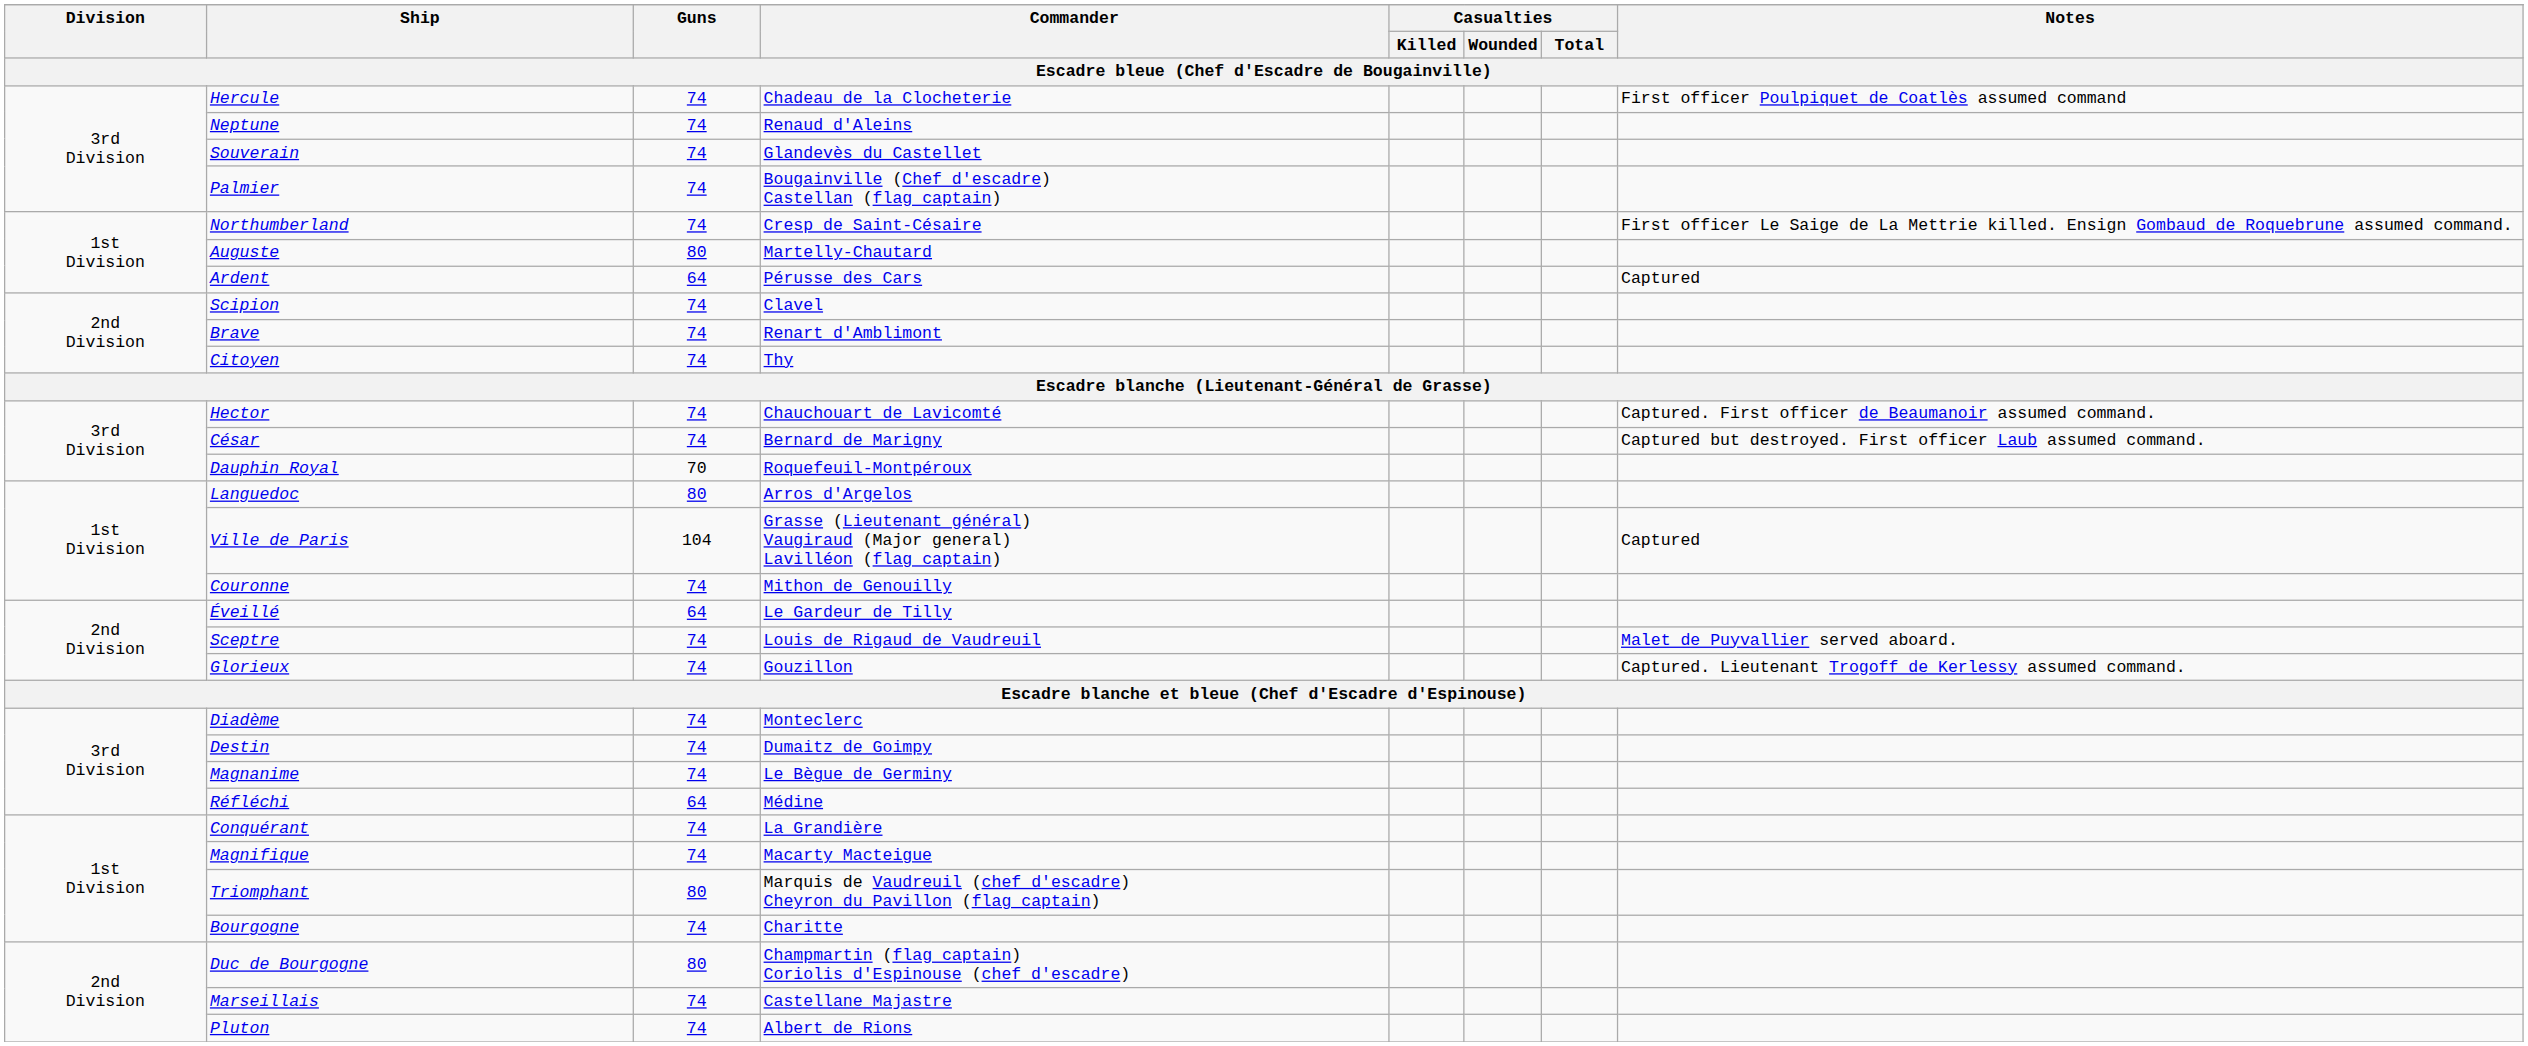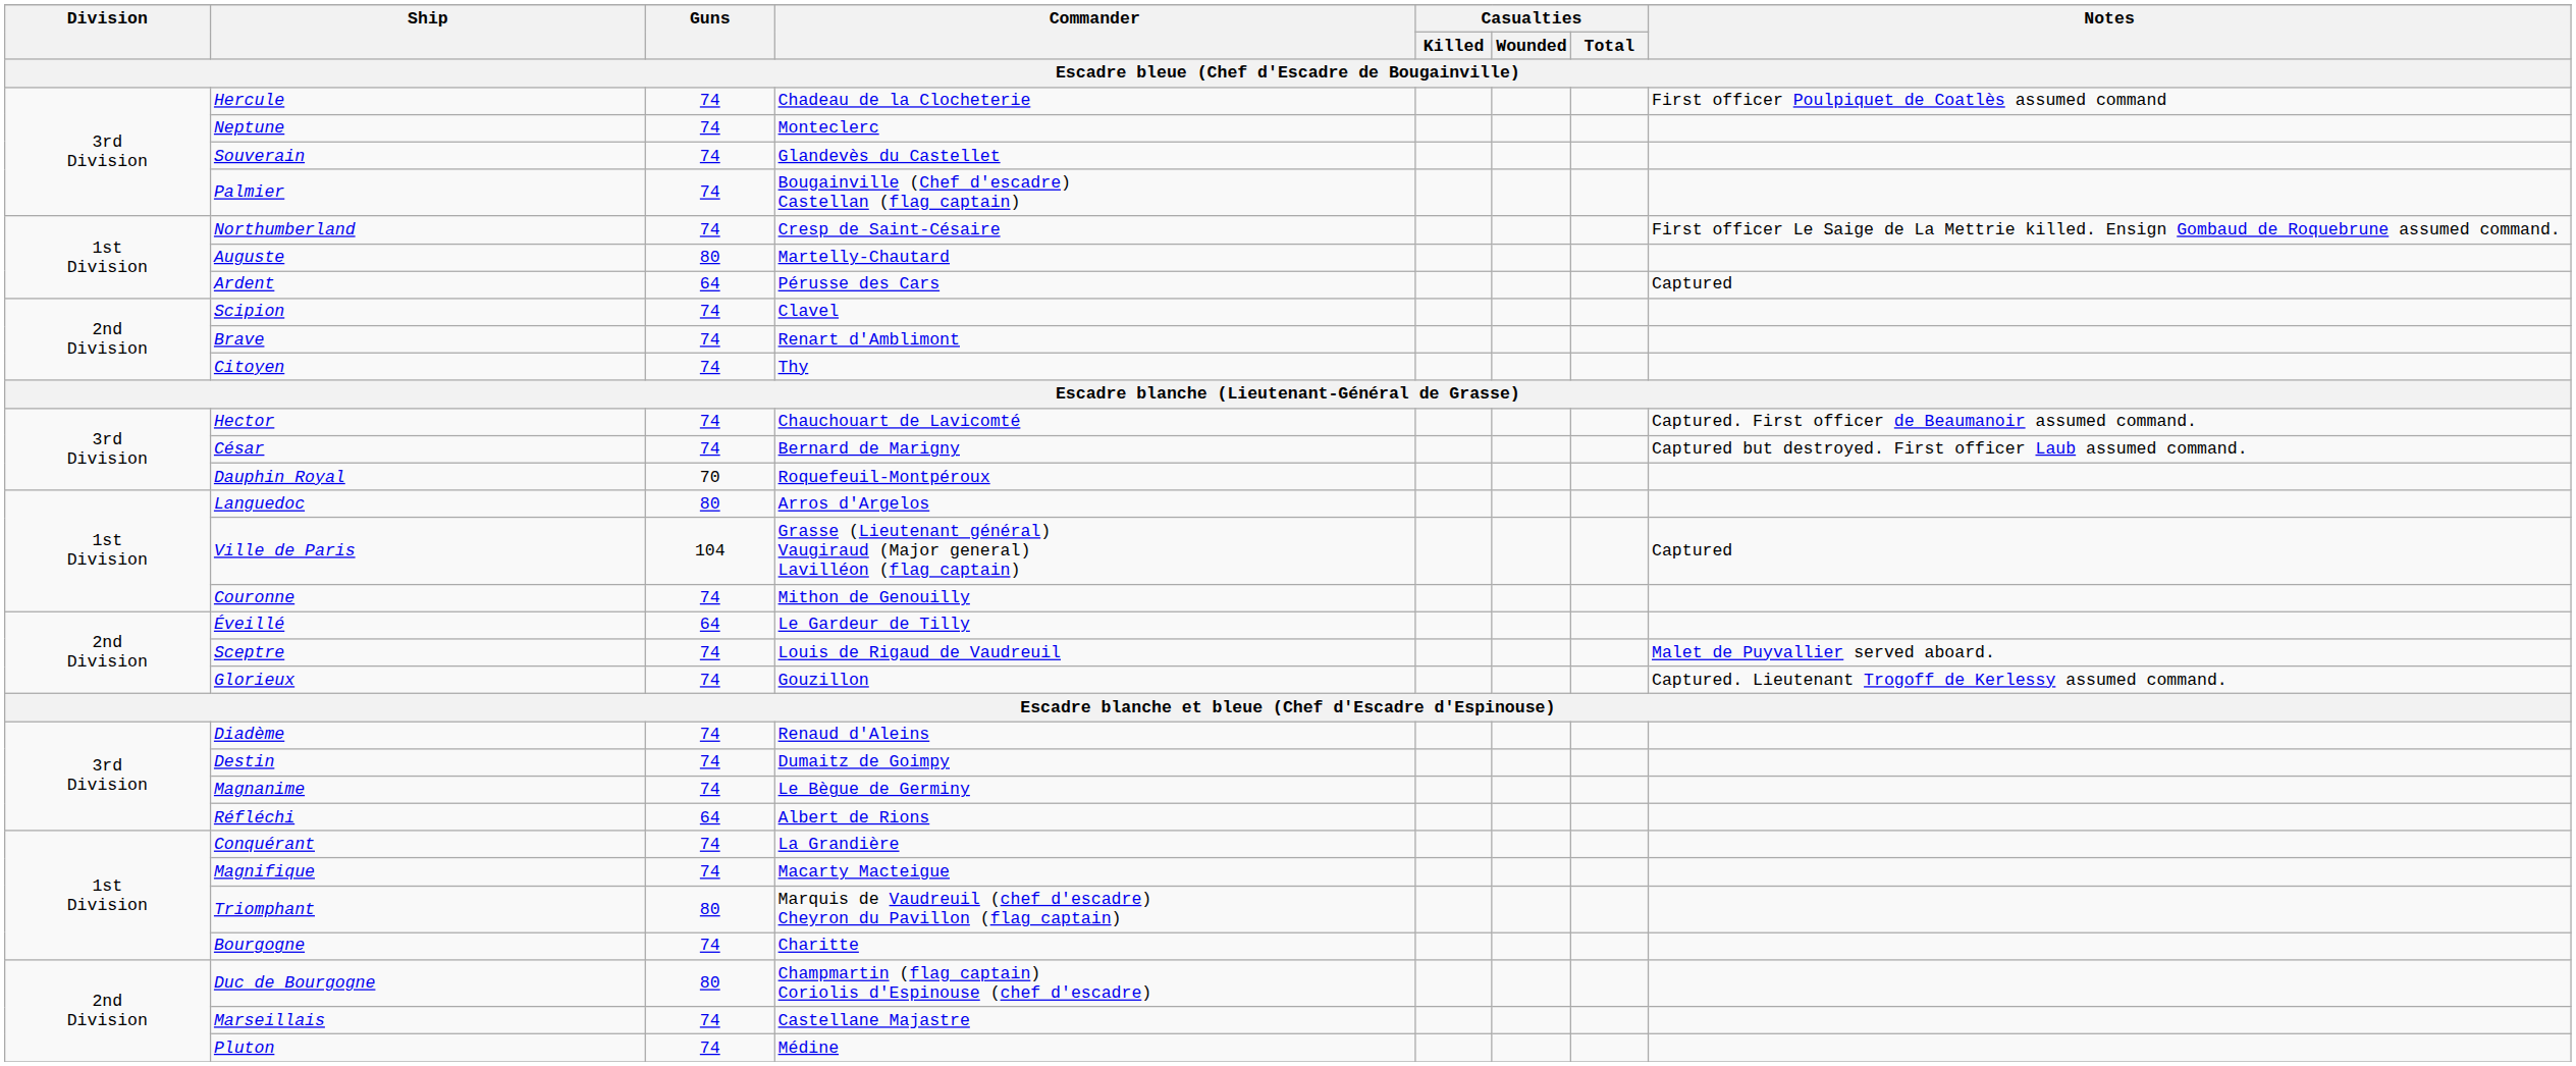 <table class="wikitable" width=100%>
 <tr valign="top">
 </tr>
 <tr valign="top">
 <th width="8%" align="center" rowspan="2">Division</th>
 <th width="17%" align="center" rowspan="2">Ship</th>
 <th width="5%" align="center" rowspan="2">Guns</th>
 <th width="25%" align="center" rowspan="2">Commander</th>
 <th width="9%" align="center" colspan="3">Casualties</th>
 <th width="36%" align="center" rowspan="2">Notes</th>
 </tr>
 <tr valign="top">
 <th width="3%" align="center">Killed</th>
 <th width="3%" align="center">Wounded</th>
 <th width="3%" align="center">Total</th>
 </tr>
 <tr valign="center">
 <th colspan="8" bgcolor="white">Escadre bleue (Chef d'Escadre de Bougainville)</th>
 </tr>
 <tr valign="center">
 <td rowspan="4", align= center>3rd<br>Division</td>
 <td align= left><a href='#'><em>Hercule</em></a></td>
 <td align= center><a href='#'>74</a></td>
 <td align= left><a href='#'>Chadeau de la Clocheterie</a> </td>
 <td align= center></td>
 <td align= center></td>
 <td align= center></td>
 <td align= left>First officer <a href='#'>Poulpiquet de Coatlès</a>  assumed command</td>
 </tr>
 <tr valign="center">
 <td align= left><a href='#'><em>Neptune</em></a></td>
 <td align= center><a href='#'>74</a></td>
-<td align= left><a href='#'>Renaud d'Aleins</a></td>
+<td align= left><a href='#'>Monteclerc</a></td>
 <td align= center></td>
 <td align= center></td>
 <td align= center></td>
 <td align= left></td>
 </tr>
 <tr valign="center">
 <td align= left><a href='#'><em>Souverain</em></a></td>
 <td align= center><a href='#'>74</a></td>
 <td align= left><a href='#'>Glandevès du Castellet</a></td>
 <td align= center></td>
 <td align= center></td>
 <td align= center></td>
 <td align= left></td>
 </tr>
 <tr valign="center">
 <td align= left><a href='#'><em>Palmier</em></a></td>
 <td align= center><a href='#'>74</a></td>
 <td align= left><a href='#'>Bougainville</a> (<a href='#'>Chef d'escadre</a>)<br> <a href='#'>Castellan</a> (<a href='#'>flag captain</a>)</td>
 <td align= center></td>
 <td align= center></td>
 <td align= center></td>
 <td align= left></td>
 </tr>
 <tr valign="center">
 <td rowspan="3", align= center>1st<br>Division</td>
 <td align= left><a href='#'><em>Northumberland</em></a></td>
 <td align= center><a href='#'>74</a></td>
 <td align= left><a href='#'>Cresp de Saint-Césaire</a> </td>
 <td align= center></td>
 <td align= center></td>
 <td align= center></td>
 <td align= left>First officer Le Saige de La Mettrie killed. Ensign <a href='#'>Gombaud de Roquebrune</a> assumed command.</td>
 </tr>
 <tr valign="center">
 <td align= left><a href='#'><em>Auguste</em></a></td>
 <td align= center><a href='#'>80</a></td>
 <td align= left><a href='#'>Martelly-Chautard</a></td>
 <td align= center></td>
 <td align= center></td>
 <td align= center></td>
 <td align= left></td>
 </tr>
 <tr valign="center">
 <td align= left><a href='#'><em>Ardent</em></a></td>
 <td align= center><a href='#'>64</a></td>
 <td align= left><a href='#'>Pérusse des Cars</a> </td>
 <td align= center></td>
 <td align= center></td>
 <td align= center></td>
 <td align= left>Captured</td>
 </tr>
 <tr valign="center">
 <td rowspan="3", align= center>2nd<br>Division</td>
 <td align= left><a href='#'><em>Scipion</em></a></td>
 <td align= center><a href='#'>74</a></td>
 <td align= left><a href='#'>Clavel</a></td>
 <td align= center></td>
 <td align= center></td>
 <td align= center></td>
 <td align= left></td>
 </tr>
 <tr valign="center">
 <td align= left><a href='#'><em>Brave</em></a></td>
 <td align= center><a href='#'>74</a></td>
 <td align= left><a href='#'>Renart d'Amblimont</a></td>
 <td align= center></td>
 <td align= center></td>
 <td align= center></td>
 <td align= left></td>
 </tr>
 <tr valign="center">
 <td align= left><a href='#'><em>Citoyen</em></a></td>
 <td align= center><a href='#'>74</a></td>
 <td align= left><a href='#'>Thy</a> </td>
 <td align= center></td>
 <td align= center></td>
 <td align= center></td>
 <td align= left></td>
 </tr>
 <tr valign="center">
 <th colspan="8" bgcolor="white">Escadre blanche (Lieutenant-Général de Grasse)</th>
 </tr>
 <tr valign="center">
 <td rowspan="3", align= center>3rd<br>Division</td>
 <td align= left><a href='#'><em>Hector</em></a></td>
 <td align= center><a href='#'>74</a></td>
 <td align= left><a href='#'>Chauchouart de Lavicomté</a> </td>
 <td align= center></td>
 <td align= center></td>
 <td align= center></td>
 <td align= left>Captured. First officer <a href='#'>de Beaumanoir</a> assumed command.</td>
 </tr>
 <tr valign="center">
 <td align= left><a href='#'><em>César</em></a></td>
 <td align= center><a href='#'>74</a></td>
 <td align= left><a href='#'>Bernard de Marigny</a> </td>
 <td align= center></td>
 <td align= center></td>
 <td align= center></td>
 <td align= left>Captured but destroyed. First officer <a href='#'>Laub</a> assumed command.</td>
 </tr>
 <tr valign="center">
 <td align= left><a href='#'><em>Dauphin Royal</em></a></td>
 <td align= center>70</td>
 <td align= left><a href='#'>Roquefeuil-Montpéroux</a></td>
 <td align= center></td>
 <td align= center></td>
 <td align= center></td>
 <td align= left></td>
 </tr>
 <tr valign="center">
 <td rowspan="3", align= center>1st<br>Division</td>
 <td align= left><a href='#'><em>Languedoc</em></a></td>
 <td align= center><a href='#'>80</a></td>
 <td align= left><a href='#'>Arros d'Argelos</a></td>
 <td align= center></td>
 <td align= center></td>
 <td align= center></td>
 <td align= left></td>
 </tr>
 <tr valign="center">
 <td align= left><a href='#'><em>Ville de Paris</em></a></td>
 <td align= center>104</td>
 <td align= left><a href='#'>Grasse</a> (<a href='#'>Lieutenant général</a>)<br><a href='#'>Vaugiraud</a> (Major general)<br><a href='#'>Lavilléon</a> (<a href='#'>flag captain</a>)</td>
 <td align= center></td>
 <td align= center></td>
 <td align= center></td>
 <td align= left>Captured</td>
 </tr>
 <tr valign="center">
 <td align= left><a href='#'><em>Couronne</em></a></td>
 <td align= center><a href='#'>74</a></td>
 <td align= left><a href='#'>Mithon de Genouilly</a></td>
 <td align= center></td>
 <td align= center></td>
 <td align= center></td>
 <td align= left></td>
 </tr>
 <tr valign="center">
 <td rowspan="3", align= center>2nd<br>Division</td>
 <td align= left><a href='#'><em>Éveillé</em></a></td>
 <td align= center><a href='#'>64</a></td>
 <td align= left><a href='#'>Le Gardeur de Tilly</a></td>
 <td align= center></td>
 <td align= center></td>
 <td align= center></td>
 <td align= left></td>
 </tr>
 <tr valign="center">
 <td align= left><a href='#'><em>Sceptre</em></a></td>
 <td align= center><a href='#'>74</a></td>
 <td align= left><a href='#'>Louis de Rigaud de Vaudreuil</a></td>
 <td align= center></td>
 <td align= center></td>
 <td align= center></td>
 <td align= left><a href='#'>Malet de Puyvallier</a> served aboard.</td>
 </tr>
 <tr valign="center">
 <td align= left><a href='#'><em>Glorieux</em></a></td>
 <td align= center><a href='#'>74</a></td>
 <td align= left><a href='#'>Gouzillon</a> </td>
 <td align= center></td>
 <td align= center></td>
 <td align= center></td>
 <td align= left>Captured. Lieutenant <a href='#'>Trogoff de Kerlessy</a> assumed command.</td>
 </tr>
 <tr valign="center">
 <th colspan="8" bgcolor="white">Escadre blanche et bleue (Chef d'Escadre d'Espinouse)</th>
 </tr>
 <tr valign="center">
 <td rowspan="4", align= center>3rd<br>Division</td>
 <td align= left><a href='#'><em>Diadème</em></a></td>
 <td align= center><a href='#'>74</a></td>
-<td align= left><a href='#'>Monteclerc</a></td>
+<td align= left><a href='#'>Renaud d'Aleins</a></td>
 <td align= center></td>
 <td align= center></td>
 <td align= center></td>
 <td align= left></td>
 </tr>
 <tr valign="center">
 <td align= left><a href='#'><em>Destin</em></a></td>
 <td align= center><a href='#'>74</a></td>
 <td align= left><a href='#'>Dumaitz de Goimpy</a></td>
 <td align= center></td>
 <td align= center></td>
 <td align= center></td>
 <td align= left></td>
 </tr>
 <tr valign="center">
 <td align= left><a href='#'><em>Magnanime</em></a></td>
 <td align= center><a href='#'>74</a></td>
 <td align= left><a href='#'>Le Bègue de Germiny</a> </td>
 <td align= center></td>
 <td align= center></td>
 <td align= center></td>
 <td align= left></td>
 </tr>
 <tr valign="center">
 <td align= left><a href='#'><em>Réfléchi</em></a></td>
 <td align= center><a href='#'>64</a></td>
-<td align= left><a href='#'>Médine</a></td>
+<td align= left><a href='#'>Albert de Rions</a></td>
 <td align= center></td>
 <td align= center></td>
 <td align= center></td>
 <td align= left></td>
 </tr>
 <tr valign="center">
 <td rowspan="4", align= center>1st<br>Division</td>
 <td align= left><a href='#'><em>Conquérant</em></a></td>
 <td align= center><a href='#'>74</a></td>
 <td align= left><a href='#'>La Grandière</a></td>
 <td align= center></td>
 <td align= center></td>
 <td align= center></td>
 <td align= left></td>
 </tr>
 <tr valign="center">
 <td align= left><a href='#'><em>Magnifique</em></a></td>
 <td align= center><a href='#'>74</a></td>
 <td align= left><a href='#'>Macarty Macteigue</a></td>
 <td align= center></td>
 <td align= center></td>
 <td align= center></td>
 <td align= left></td>
 </tr>
 <tr valign="center">
 <td align= left><a href='#'><em>Triomphant</em></a></td>
 <td align= center><a href='#'>80</a></td>
 <td align= left>Marquis de <a href='#'>Vaudreuil</a> (<a href='#'>chef d'escadre</a>)<br><a href='#'>Cheyron du Pavillon</a> (<a href='#'>flag captain</a>)  </td>
 <td align= center></td>
 <td align= center></td>
 <td align= center></td>
 <td align= left></td>
 </tr>
 <tr valign="center">
 <td align= left><a href='#'><em>Bourgogne</em></a></td>
 <td align= center><a href='#'>74</a></td>
 <td align= left><a href='#'>Charitte</a></td>
 <td align= center></td>
 <td align= center></td>
 <td align= center></td>
 <td align= left></td>
 </tr>
 <tr valign="center">
 <td rowspan="3", align= center>2nd<br>Division</td>
 <td align= left><a href='#'><em>Duc de Bourgogne</em></a></td>
 <td align= center><a href='#'>80</a></td>
 <td align= left><a href='#'>Champmartin</a> (<a href='#'>flag captain</a>) <br> <a href='#'>Coriolis d'Espinouse</a> (<a href='#'>chef d'escadre</a>)</td>
 <td align= center></td>
 <td align= center></td>
 <td align= center></td>
 <td align= left></td>
 </tr>
 <tr valign="center">
 <td align= left><a href='#'><em>Marseillais</em></a></td>
 <td align= center><a href='#'>74</a></td>
 <td align= left><a href='#'>Castellane Majastre</a></td>
 <td align= center></td>
 <td align= center></td>
 <td align= center></td>
 <td align= left></td>
 </tr>
 <tr valign="center">
 <td align= left><a href='#'><em>Pluton</em></a></td>
 <td align= center><a href='#'>74</a></td>
-<td align= left><a href='#'>Albert de Rions</a></td>
+<td align= left><a href='#'>Médine</a></td>
 <td align= center></td>
 <td align= center></td>
 <td align= center></td>
 <td align= left></td>
 </tr>
 <tr valign="top">
 </tr>
 </table>
